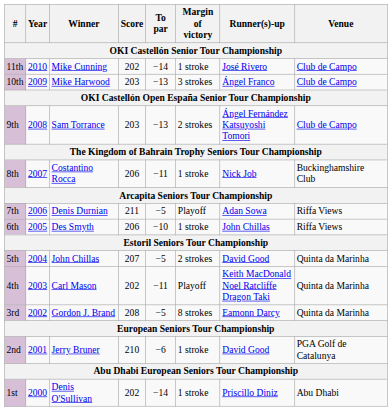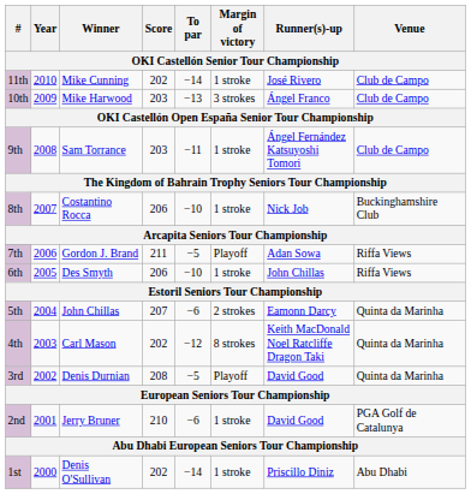 <table class="wikitable" style="font-size:95%">
 <tr>
 <th>#</th>
 <th>Year</th>
 <th>Winner</th>
 <th>Score</th>
 <th>To par</th>
 <th>Margin of<br>victory</th>
 <th>Runner(s)-up</th>
 <th>Venue</th>
 </tr>
 <tr>
 <th colspan=8>OKI Castellón Senior Tour Championship</th>
 </tr>
 <tr>
 <td style="background:thistle">11th</td>
 <td><a href='#'>2010</a></td>
 <td> <a href='#'>Mike Cunning</a></td>
 <td align="center">202</td>
 <td align="center">−14</td>
 <td>1 stroke</td>
 <td> <a href='#'>José Rivero</a></td>
 <td><a href='#'>Club de Campo</a></td>
 </tr>
 <tr>
 <td style="background:thistle">10th</td>
 <td><a href='#'>2009</a></td>
 <td> <a href='#'>Mike Harwood</a></td>
 <td align="center">203</td>
 <td align="center">−13</td>
 <td>3 strokes</td>
 <td> <a href='#'>Ángel Franco</a></td>
 <td><a href='#'>Club de Campo</a></td>
 </tr>
 <tr>
 <th colspan=8>OKI Castellón Open España Senior Tour Championship</th>
 </tr>
 <tr>
 <td style="background:thistle">9th</td>
 <td><a href='#'>2008</a></td>
 <td> <a href='#'>Sam Torrance</a></td>
 <td align="center">203</td>
-<td align="center">−13</td>
-<td>2 strokes</td>
+<td align="center">−11</td>
+<td>1 stroke</td>
 <td> <a href='#'>Ángel Fernández</a><br> <a href='#'>Katsuyoshi Tomori</a></td>
 <td><a href='#'>Club de Campo</a></td>
 </tr>
 <tr>
 <th colspan=8>The Kingdom of Bahrain Trophy Seniors Tour Championship</th>
 </tr>
 <tr>
 <td style="background:thistle">8th</td>
 <td><a href='#'>2007</a></td>
 <td> <a href='#'>Costantino Rocca</a></td>
 <td align="center">206</td>
-<td align="center">−11</td>
+<td align="center">−10</td>
 <td>1 stroke</td>
 <td> <a href='#'>Nick Job</a></td>
 <td>Buckinghamshire Club</td>
 </tr>
 <tr>
 <th colspan=8>Arcapita Seniors Tour Championship</th>
 </tr>
 <tr>
 <td style="background:thistle">7th</td>
 <td><a href='#'>2006</a></td>
-<td> <a href='#'>Denis Durnian</a></td>
+<td> <a href='#'>Gordon J. Brand</a></td>
 <td align="center">211</td>
 <td align="center">−5</td>
 <td>Playoff</td>
 <td> <a href='#'>Adan Sowa</a></td>
 <td>Riffa Views</td>
 </tr>
 <tr>
 <td style="background:thistle">6th</td>
 <td><a href='#'>2005</a></td>
 <td> <a href='#'>Des Smyth</a></td>
 <td align="center">206</td>
 <td align="center">−10</td>
 <td>1 stroke</td>
 <td> <a href='#'>John Chillas</a></td>
 <td>Riffa Views</td>
 </tr>
 <tr>
 <th colspan=8>Estoril Seniors Tour Championship</th>
 </tr>
 <tr>
 <td style="background:thistle">5th</td>
 <td><a href='#'>2004</a></td>
 <td> <a href='#'>John Chillas</a></td>
 <td align="center">207</td>
-<td align="center">−5</td>
+<td align="center">−6</td>
 <td>2 strokes</td>
-<td> <a href='#'>David Good</a></td>
+<td> <a href='#'>Eamonn Darcy</a></td>
 <td>Quinta da Marinha</td>
 </tr>
 <tr>
 <td style="background:thistle">4th</td>
 <td><a href='#'>2003</a></td>
 <td> <a href='#'>Carl Mason</a></td>
 <td align="center">202</td>
-<td align="center">−11</td>
-<td>Playoff</td>
+<td align="center">−12</td>
+<td>8 strokes</td>
 <td> <a href='#'>Keith MacDonald</a><br> <a href='#'>Noel Ratcliffe</a><br> <a href='#'>Dragon Taki</a></td>
 <td>Quinta da Marinha</td>
 </tr>
 <tr>
 <td style="background:thistle">3rd</td>
 <td><a href='#'>2002</a></td>
-<td> <a href='#'>Gordon J. Brand</a></td>
+<td> <a href='#'>Denis Durnian</a></td>
 <td align="center">208</td>
 <td align="center">−5</td>
-<td>8 strokes</td>
-<td> <a href='#'>Eamonn Darcy</a></td>
+<td>Playoff</td>
+<td> <a href='#'>David Good</a></td>
 <td>Quinta da Marinha</td>
 </tr>
 <tr>
 <th colspan=8>European Seniors Tour Championship</th>
 </tr>
 <tr>
 <td style="background:thistle">2nd</td>
 <td><a href='#'>2001</a></td>
 <td> <a href='#'>Jerry Bruner</a></td>
 <td align="center">210</td>
 <td align="center">−6</td>
 <td>1 stroke</td>
 <td> <a href='#'>David Good</a></td>
 <td>PGA Golf de Catalunya</td>
 </tr>
 <tr>
 <th colspan=8>Abu Dhabi European Seniors Tour Championship</th>
 </tr>
 <tr>
 <td style="background:thistle">1st</td>
 <td><a href='#'>2000</a></td>
 <td> <a href='#'>Denis O'Sullivan</a></td>
 <td align="center">202</td>
 <td align="center">−14</td>
 <td>1 stroke</td>
 <td> <a href='#'>Priscillo Diniz</a></td>
 <td>Abu Dhabi</td>
 </tr>
 </table>
